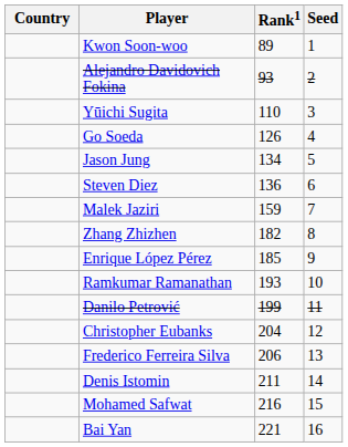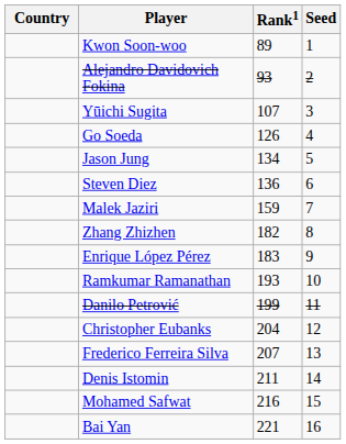 <table class="sortable wikitable">
 <tr>
 <th width="70">Country</th>
 <th width="175">Player</th>
 <th>Rank<sup>1</sup></th>
 <th>Seed</th>
 </tr>
 <tr>
 <td></td>
 <td><a href='#'>Kwon Soon-woo</a></td>
 <td>89</td>
 <td>1</td>
 </tr>
 <tr>
 <td><s></s></td>
 <td><s><a href='#'>Alejandro Davidovich Fokina</a></s></td>
 <td><s>93</s></td>
 <td><s>2</s></td>
 </tr>
 <tr>
 <td></td>
 <td><a href='#'>Yūichi Sugita</a></td>
-<td>110</td>
+<td>107</td>
 <td>3</td>
 </tr>
 <tr>
 <td></td>
 <td><a href='#'>Go Soeda</a></td>
 <td>126</td>
 <td>4</td>
 </tr>
 <tr>
 <td></td>
 <td><a href='#'>Jason Jung</a></td>
 <td>134</td>
 <td>5</td>
 </tr>
 <tr>
 <td></td>
 <td><a href='#'>Steven Diez</a></td>
 <td>136</td>
 <td>6</td>
 </tr>
 <tr>
 <td></td>
 <td><a href='#'>Malek Jaziri</a></td>
 <td>159</td>
 <td>7</td>
 </tr>
 <tr>
 <td></td>
 <td><a href='#'>Zhang Zhizhen</a></td>
 <td>182</td>
 <td>8</td>
 </tr>
 <tr>
 <td></td>
 <td><a href='#'>Enrique López Pérez</a></td>
-<td>185</td>
+<td>183</td>
 <td>9</td>
 </tr>
 <tr>
 <td></td>
 <td><a href='#'>Ramkumar Ramanathan</a></td>
 <td>193</td>
 <td>10</td>
 </tr>
 <tr>
 <td><s></s></td>
 <td><s><a href='#'>Danilo Petrović</a></s></td>
 <td><s>199</s></td>
 <td><s>11</s></td>
 </tr>
 <tr>
 <td></td>
 <td><a href='#'>Christopher Eubanks</a></td>
 <td>204</td>
 <td>12</td>
 </tr>
 <tr>
 <td></td>
 <td><a href='#'>Frederico Ferreira Silva</a></td>
-<td>206</td>
+<td>207</td>
 <td>13</td>
 </tr>
 <tr>
 <td></td>
 <td><a href='#'>Denis Istomin</a></td>
 <td>211</td>
 <td>14</td>
 </tr>
 <tr>
 <td></td>
 <td><a href='#'>Mohamed Safwat</a></td>
 <td>216</td>
 <td>15</td>
 </tr>
 <tr>
 <td></td>
 <td><a href='#'>Bai Yan</a></td>
 <td>221</td>
 <td>16</td>
 </tr>
 </table>
